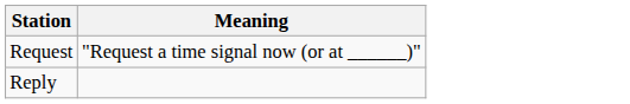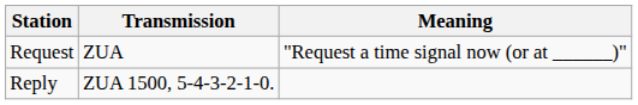 <table class="wikitable">
 <tr>
 <th>Station</th>
+<th>Transmission</th>
 <th>Meaning</th>
 </tr>
 <tr>
 <td>Request</td>
+<td> ZUA</td>
 <td>"Request a time signal now (or at ______)"</td>
 </tr>
 <tr>
 <td>Reply</td>
+<td>ZUA 1500, 5-4-3-2-1-0.</td>
 <td></td>
 </tr>
 </table>
